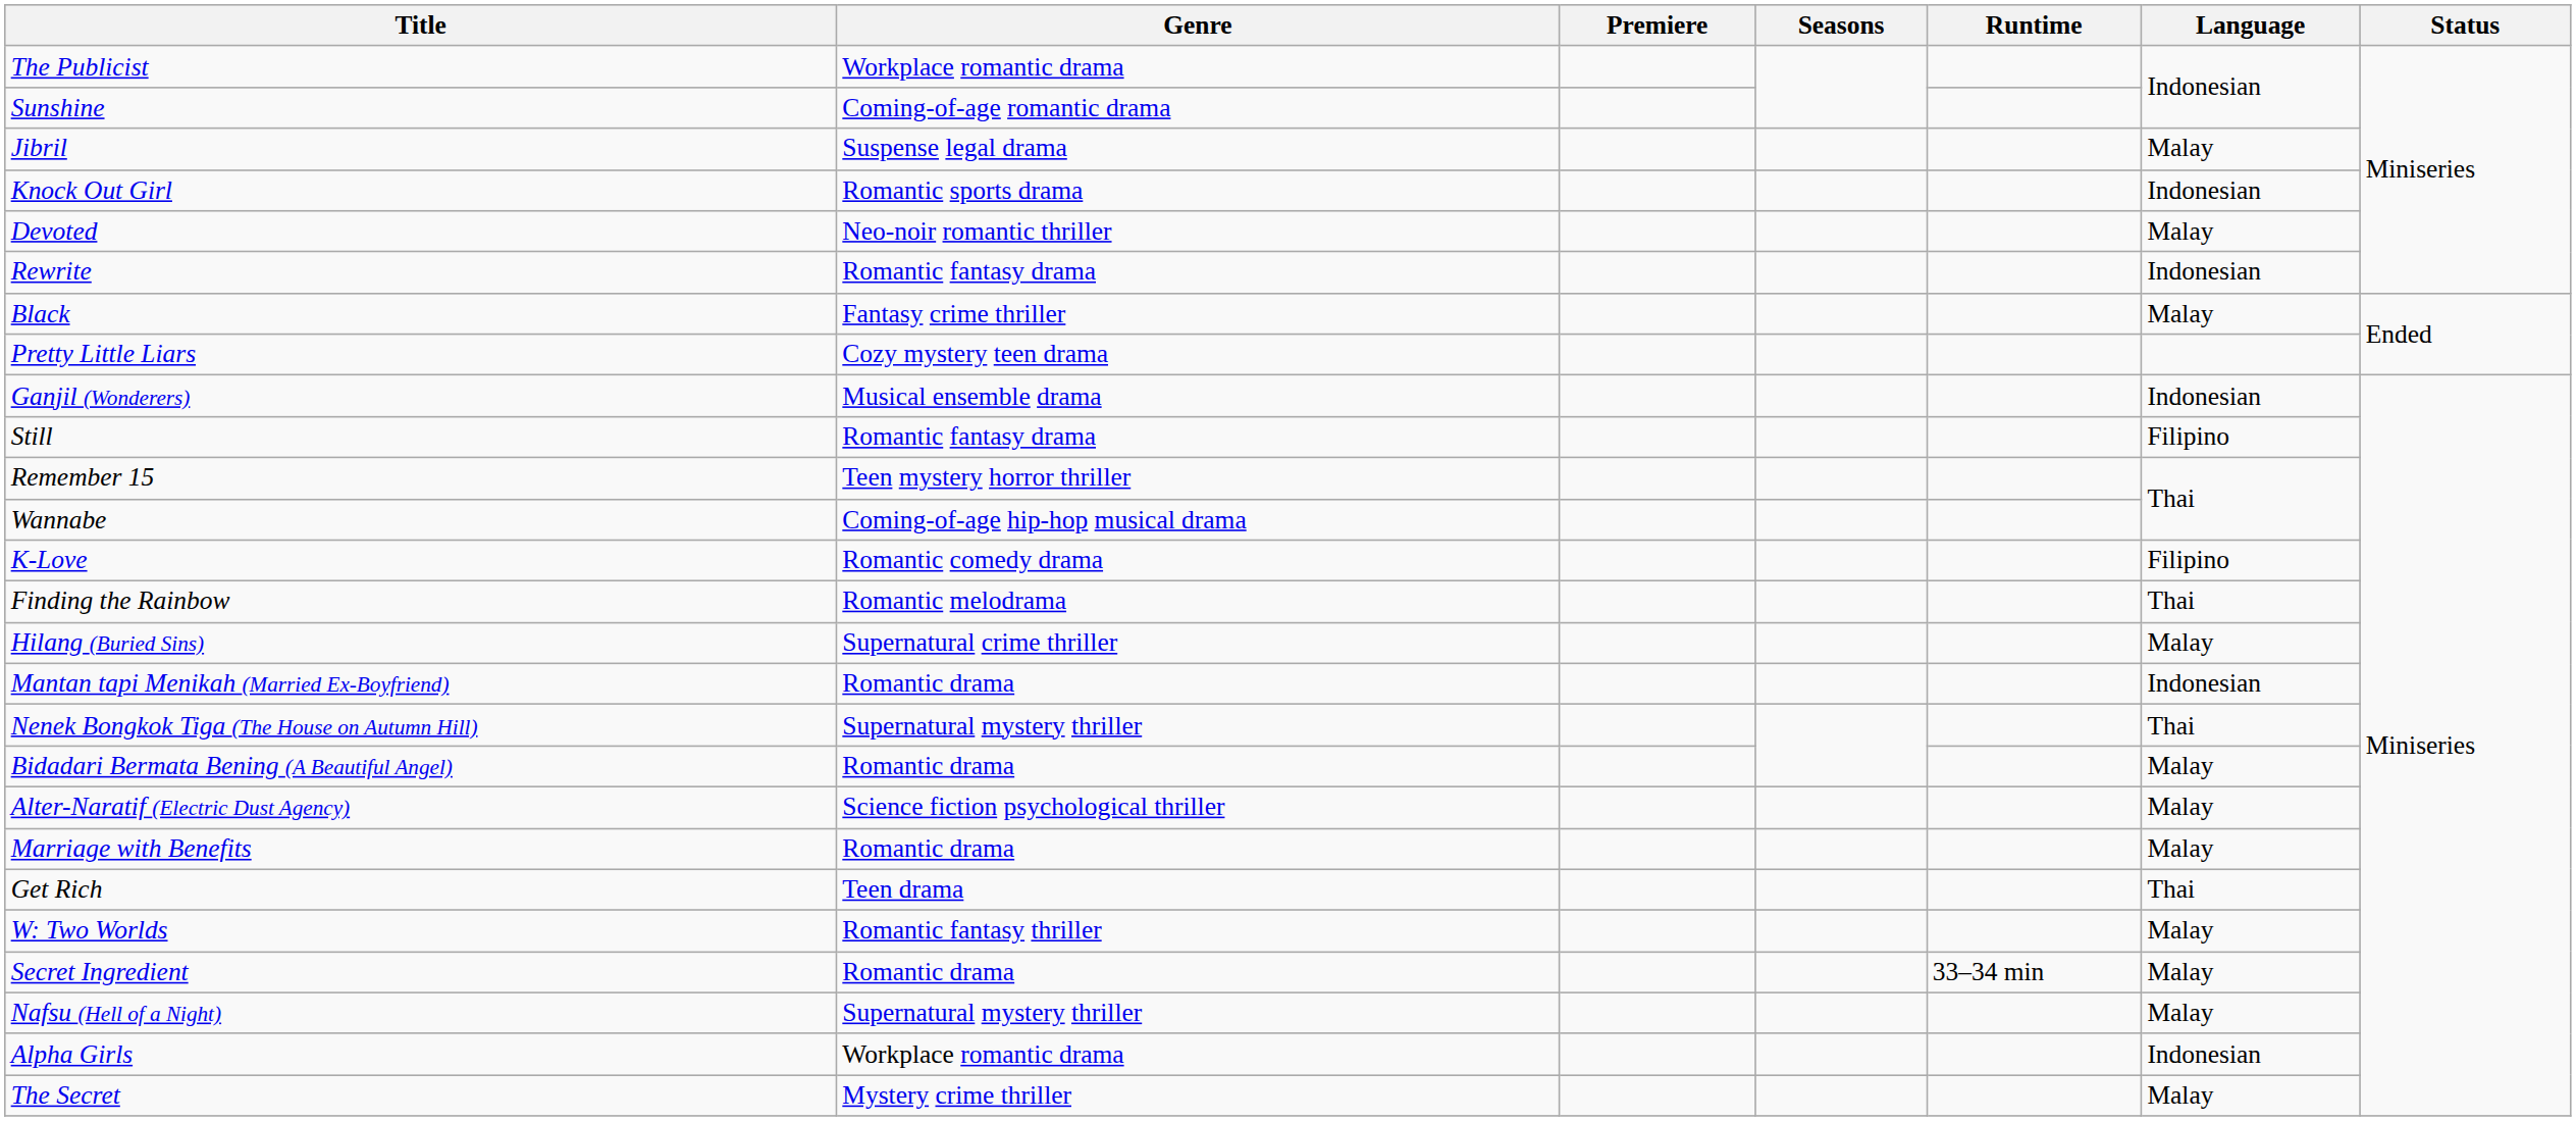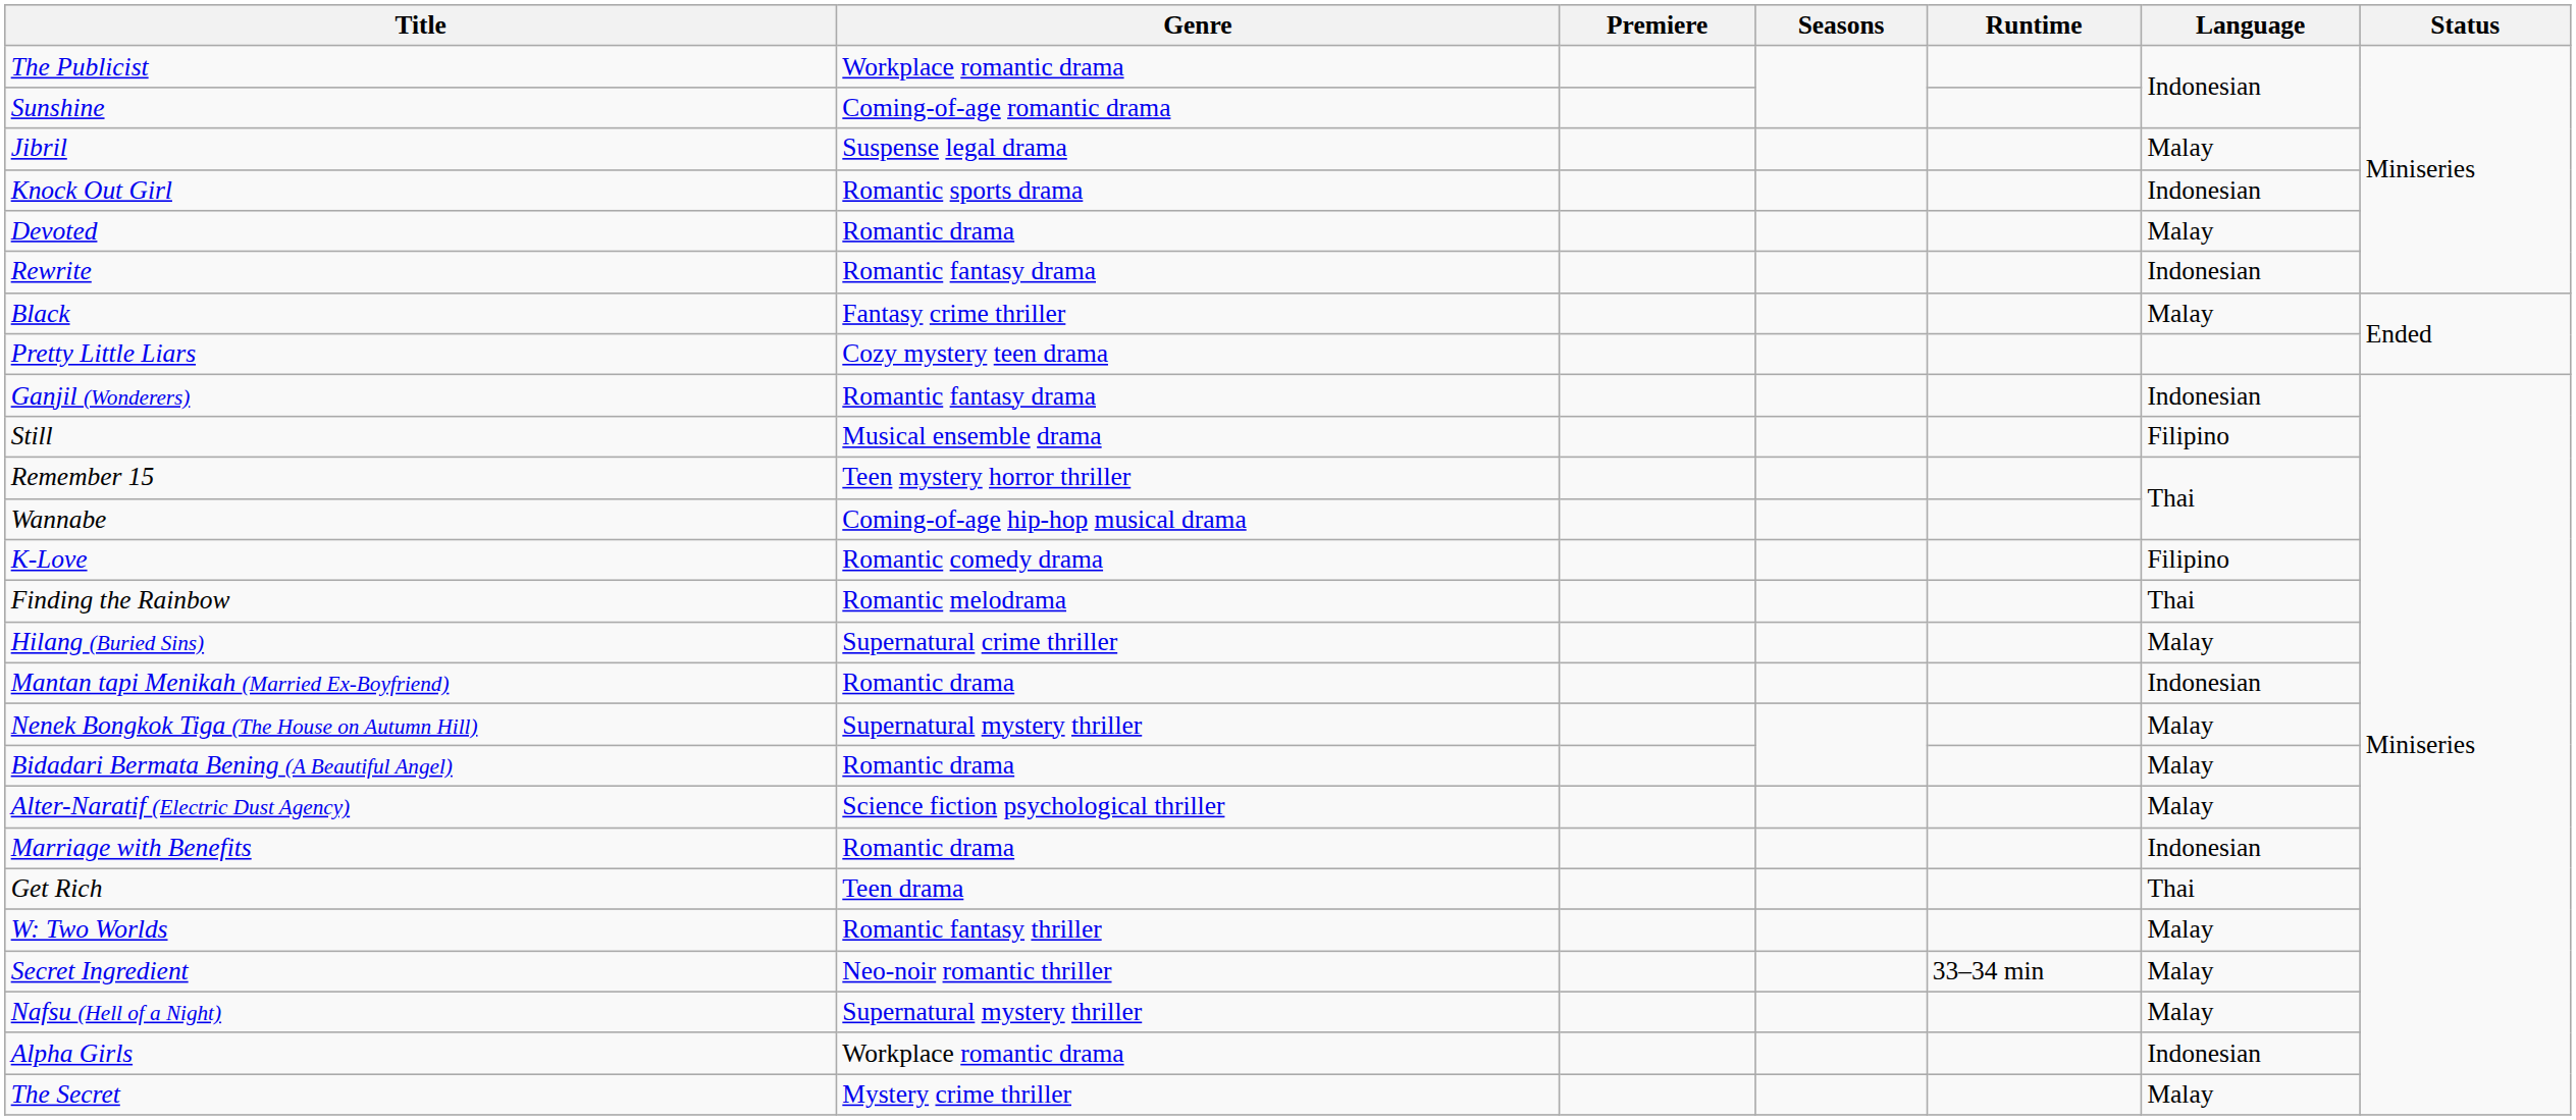 <table class="wikitable sortable" style="width:100%;">
 <tr>
 <th>Title</th>
 <th>Genre</th>
 <th>Premiere</th>
 <th>Seasons</th>
 <th>Runtime</th>
 <th>Language</th>
 <th>Status</th>
 </tr>
 <tr>
 <td><em><a href='#'>The Publicist</a></em></td>
 <td><a href='#'>Workplace</a> <a href='#'>romantic drama</a></td>
 <td></td>
 <td rowspan="2"></td>
 <td></td>
 <td rowspan="2">Indonesian</td>
 <td rowspan="6">Miniseries</td>
 </tr>
 <tr>
 <td><em><a href='#'>Sunshine</a></em></td>
 <td><a href='#'>Coming-of-age</a> <a href='#'>romantic drama</a></td>
 <td></td>
 <td></td>
 </tr>
 <tr>
 <td><em><a href='#'>Jibril</a></em></td>
 <td><a href='#'>Suspense</a> <a href='#'>legal drama</a></td>
 <td></td>
 <td></td>
 <td></td>
 <td>Malay</td>
 </tr>
 <tr>
 <td><em><a href='#'>Knock Out Girl</a></em></td>
 <td><a href='#'>Romantic</a> <a href='#'>sports drama</a></td>
 <td></td>
 <td></td>
 <td></td>
 <td>Indonesian</td>
 </tr>
 <tr>
 <td><em><a href='#'>Devoted</a></em></td>
-<td><a href='#'>Neo-noir</a> <a href='#'>romantic thriller</a></td>
+<td><a href='#'>Romantic drama</a></td>
 <td></td>
 <td></td>
 <td></td>
 <td>Malay</td>
 </tr>
 <tr>
 <td><em><a href='#'>Rewrite</a></em></td>
 <td><a href='#'>Romantic</a> <a href='#'>fantasy drama</a></td>
 <td></td>
 <td></td>
 <td></td>
 <td>Indonesian</td>
 </tr>
 <tr>
 <td><em><a href='#'>Black</a></em></td>
 <td><a href='#'>Fantasy</a> <a href='#'>crime thriller</a></td>
 <td></td>
 <td></td>
 <td></td>
 <td>Malay</td>
 <td rowspan="2">Ended</td>
 </tr>
 <tr>
 <td><em><a href='#'>Pretty Little Liars</a></em></td>
 <td><a href='#'>Cozy mystery</a> <a href='#'>teen drama</a></td>
 <td></td>
 <td></td>
 <td></td>
 <td></td>
 </tr>
 <tr>
 <td><em><a href='#'>Ganjil <small>(Wonderers)</small></a></em></td>
-<td><a href='#'>Musical ensemble</a> <a href='#'>drama</a></td>
+<td><a href='#'>Romantic</a> <a href='#'>fantasy drama</a></td>
 <td></td>
 <td></td>
 <td></td>
 <td>Indonesian</td>
 <td rowspan="18">Miniseries</td>
 </tr>
 <tr>
 <td><em>Still</em></td>
-<td><a href='#'>Romantic</a> <a href='#'>fantasy drama</a></td>
+<td><a href='#'>Musical ensemble</a> <a href='#'>drama</a></td>
 <td></td>
 <td></td>
 <td></td>
 <td>Filipino</td>
 </tr>
 <tr>
 <td><em>Remember 15</em></td>
 <td><a href='#'>Teen</a> <a href='#'>mystery</a> <a href='#'>horror thriller</a></td>
 <td></td>
 <td></td>
 <td></td>
 <td rowspan="2">Thai</td>
 </tr>
 <tr>
 <td><em>Wannabe</em></td>
 <td><a href='#'>Coming-of-age</a> <a href='#'>hip-hop</a> <a href='#'>musical drama</a></td>
 <td></td>
 <td></td>
 <td></td>
 </tr>
 <tr>
 <td><em><a href='#'>K-Love</a></em></td>
 <td><a href='#'>Romantic</a> <a href='#'>comedy drama</a></td>
 <td></td>
 <td></td>
 <td></td>
 <td>Filipino</td>
 </tr>
 <tr>
 <td><em>Finding the Rainbow</em></td>
 <td><a href='#'>Romantic</a> <a href='#'>melodrama</a></td>
 <td></td>
 <td></td>
 <td></td>
 <td>Thai</td>
 </tr>
 <tr>
 <td><em><a href='#'>Hilang <small>(Buried Sins)</small></a></em></td>
 <td><a href='#'>Supernatural</a> <a href='#'>crime thriller</a></td>
 <td></td>
 <td></td>
 <td></td>
 <td>Malay</td>
 </tr>
 <tr>
 <td><em><a href='#'>Mantan tapi Menikah <small>(Married Ex-Boyfriend)</small></a></em></td>
 <td><a href='#'>Romantic drama</a></td>
 <td></td>
 <td></td>
 <td></td>
 <td>Indonesian</td>
 </tr>
 <tr>
 <td><em><a href='#'>Nenek Bongkok Tiga <small>(The House on Autumn Hill)</small></a></em></td>
 <td><a href='#'>Supernatural</a> <a href='#'>mystery</a> <a href='#'>thriller</a></td>
 <td></td>
 <td rowspan="2"></td>
 <td></td>
-<td>Thai</td>
+<td>Malay</td>
 </tr>
 <tr>
 <td><em><a href='#'>Bidadari Bermata Bening <small>(A Beautiful Angel)</small></a></em></td>
 <td><a href='#'>Romantic drama</a></td>
 <td></td>
 <td></td>
 <td>Malay</td>
 </tr>
 <tr>
 <td><em><a href='#'>Alter-Naratif <small>(Electric Dust Agency)</small></a></em></td>
 <td><a href='#'>Science fiction</a> <a href='#'>psychological thriller</a></td>
 <td></td>
 <td></td>
 <td></td>
 <td>Malay</td>
 </tr>
 <tr>
 <td><em><a href='#'>Marriage with Benefits</a></em></td>
 <td><a href='#'>Romantic drama</a></td>
 <td></td>
 <td></td>
 <td></td>
-<td>Malay</td>
+<td>Indonesian</td>
 </tr>
 <tr>
 <td><em>Get Rich</em></td>
 <td><a href='#'>Teen drama</a></td>
 <td></td>
 <td></td>
 <td></td>
 <td>Thai</td>
 </tr>
 <tr>
 <td><em><a href='#'>W: Two Worlds</a></em></td>
 <td><a href='#'>Romantic fantasy</a> <a href='#'>thriller</a></td>
 <td></td>
 <td></td>
 <td></td>
 <td>Malay</td>
 </tr>
 <tr>
 <td><em><a href='#'>Secret Ingredient</a></em></td>
-<td><a href='#'>Romantic drama</a></td>
+<td><a href='#'>Neo-noir</a> <a href='#'>romantic thriller</a></td>
 <td></td>
 <td></td>
 <td>33–34 min</td>
 <td>Malay</td>
 </tr>
 <tr>
 <td><em><a href='#'>Nafsu <small>(Hell of a Night)</small></a></em></td>
 <td><a href='#'>Supernatural</a> <a href='#'>mystery</a> <a href='#'>thriller</a></td>
 <td></td>
 <td></td>
 <td></td>
 <td>Malay</td>
 </tr>
 <tr>
 <td><em><a href='#'>Alpha Girls</a></em></td>
 <td>Workplace <a href='#'>romantic drama</a></td>
 <td></td>
 <td></td>
 <td></td>
 <td>Indonesian</td>
 </tr>
 <tr>
 <td><em><a href='#'>The Secret</a></em></td>
 <td><a href='#'>Mystery</a> <a href='#'>crime thriller</a></td>
 <td></td>
 <td></td>
 <td></td>
 <td>Malay</td>
 </tr>
 </table>
